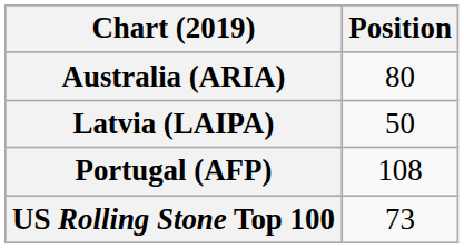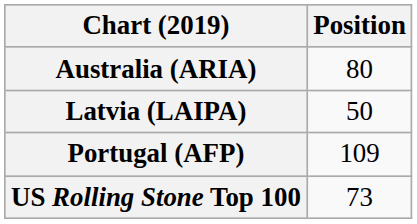 <table class="wikitable sortable plainrowheaders" style="text-align:center">
 <tr>
 <th scope="col">Chart (2019)</th>
 <th scope="col">Position</th>
 </tr>
 <tr>
 <th scope="row">Australia (ARIA)</th>
 <td>80</td>
 </tr>
 <tr>
 <th scope="row">Latvia (LAIPA)</th>
 <td>50</td>
 </tr>
 <tr>
 <th scope="row">Portugal (AFP)</th>
-<td>108</td>
+<td>109</td>
 </tr>
 <tr>
 <th scope="row">US <em>Rolling Stone</em> Top 100</th>
 <td>73</td>
 </tr>
 </table>
